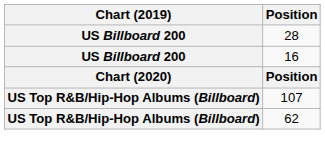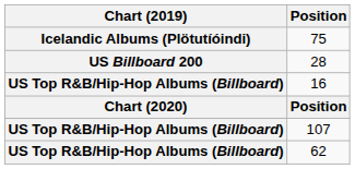 <table class="wikitable sortable plainrowheaders" style="text-align:center">
 <tr>
 <th scope="col">Chart (2019)</th>
 <th scope="col">Position</th>
 </tr>
 <tr>
+<th scope="row">Icelandic Albums (Plötutíóindi)</th>
+<td>75</td>
+</tr>
+<tr>
 <th scope="row">US <em>Billboard</em> 200</th>
 <td>28</td>
 </tr>
 <tr>
-<th scope="row">US <em>Billboard</em> 200</th>
+<th scope="row">US Top R&B/Hip-Hop Albums (<em>Billboard</em>)</th>
 <td>16</td>
 </tr>
 <tr>
 <th scope="col">Chart (2020)</th>
 <th scope="col">Position</th>
 </tr>
 <tr>
 <th scope="row">US Top R&B/Hip-Hop Albums (<em>Billboard</em>)</th>
 <td>107</td>
 </tr>
 <tr>
 <th scope="row">US Top R&B/Hip-Hop Albums (<em>Billboard</em>)</th>
 <td>62</td>
 </tr>
 </table>
